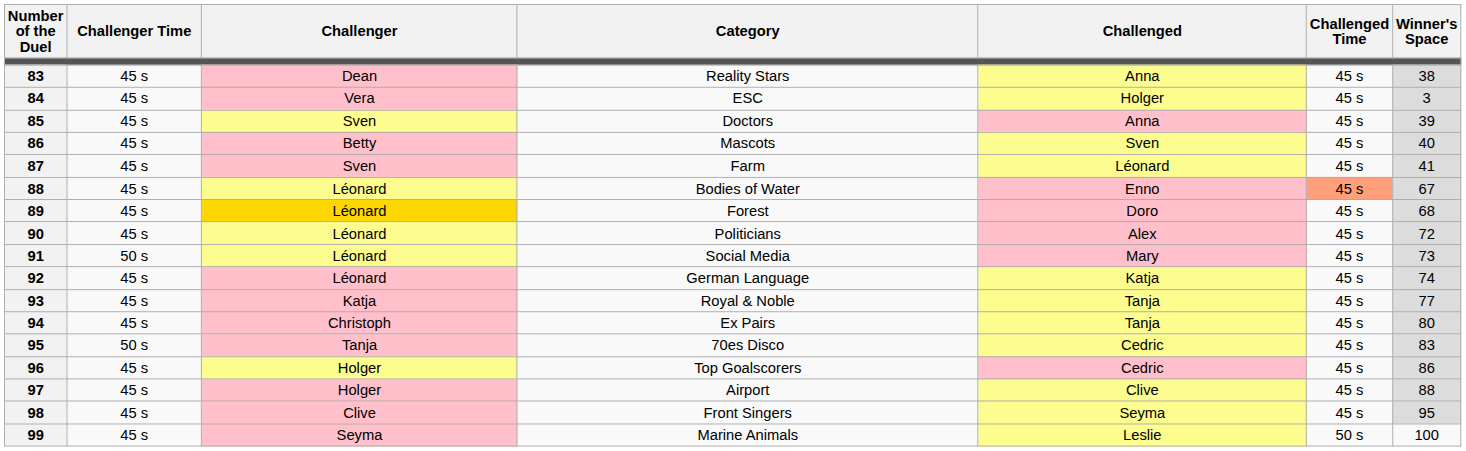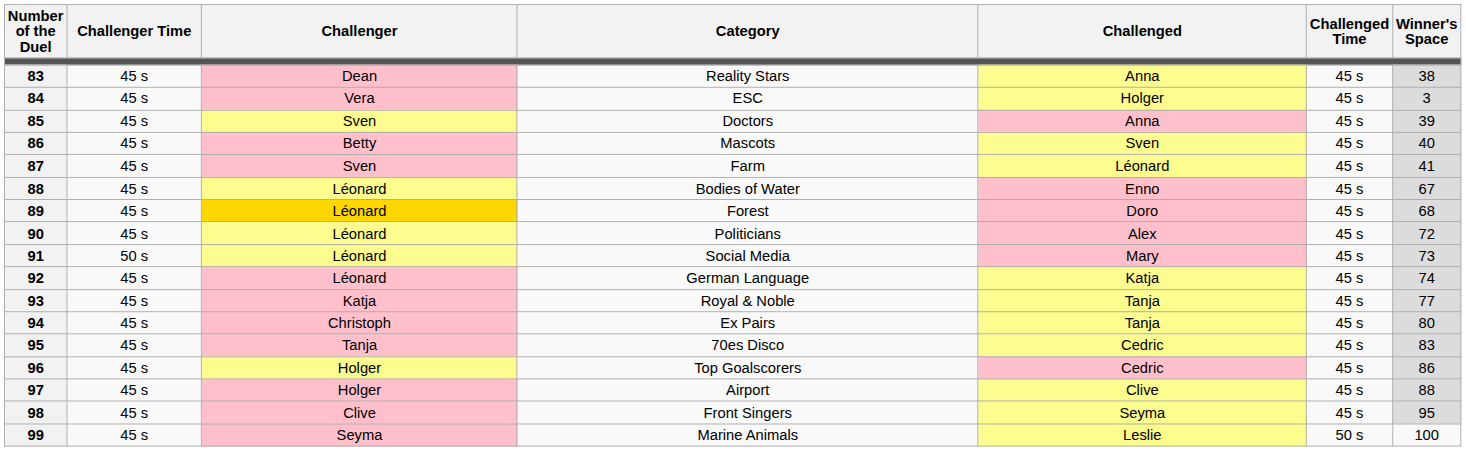 <table class="wikitable" style="text-align:center; line-height:17px; width:100%">
 <tr>
 <th rowspan="1" scope="col" style="width:02%">Number of the Duel</th>
 <th rowspan="1" scope="col" style="width:10%">Challenger Time</th>
 <th rowspan="1" scope="col" style="width:25%">Challenger</th>
 <th rowspan="1" scope="col" style="width:37%">Category</th>
 <th rowspan="1" scope="col" style="width:31%">Challenged</th>
 <th rowspan="1" scope="col" style="width:10%">Challenged Time</th>
 <th rowspan="1" scope="col" style="width:25%">Winner's Space</th>
 </tr>
 <tr>
 <td colspan="7" style="background:#555"></td>
 </tr>
 <tr>
 <th>83</th>
 <td>45 s</td>
 <td style="background:pink;">Dean</td>
 <td>Reality Stars</td>
 <td style="background:#fdfc8f;">Anna</td>
 <td>45 s</td>
 <td style="background:#DCDCDC;">38</td>
 </tr>
 <tr>
 <th>84</th>
 <td>45 s</td>
 <td style="background:pink;">Vera</td>
 <td>ESC</td>
 <td style="background:#fdfc8f;">Holger</td>
 <td>45 s</td>
 <td style="background:#DCDCDC;">3</td>
 </tr>
 <tr>
 <th>85</th>
 <td>45 s</td>
 <td style="background:#fdfc8f;">Sven</td>
 <td>Doctors</td>
 <td style="background:pink;">Anna</td>
 <td>45 s</td>
 <td style="background:#DCDCDC;">39</td>
 </tr>
 <tr>
 <th>86</th>
 <td>45 s</td>
 <td style="background:pink;">Betty</td>
 <td>Mascots</td>
 <td style="background:#fdfc8f;">Sven</td>
 <td>45 s</td>
 <td style="background:#DCDCDC;">40</td>
 </tr>
 <tr>
 <th>87</th>
 <td>45 s</td>
 <td style="background:pink;">Sven</td>
 <td>Farm</td>
 <td style="background:#fdfc8f;">Léonard</td>
 <td>45 s</td>
 <td style="background:#DCDCDC;">41</td>
 </tr>
 <tr>
 <th>88</th>
 <td>45 s</td>
 <td style="background:#fdfc8f;">Léonard</td>
 <td>Bodies of Water</td>
 <td style="background:pink;">Enno</td>
-<td style="background: lightsalmon;">45 s</td>
+<td>45 s</td>
 <td style="background:#DCDCDC;">67</td>
 </tr>
 <tr>
 <th>89</th>
 <td>45 s</td>
 <td style="background:#FFD700;">Léonard</td>
 <td>Forest</td>
 <td style="background:pink;">Doro</td>
 <td>45 s</td>
 <td style="background:#DCDCDC;">68</td>
 </tr>
 <tr>
 <th>90</th>
 <td>45 s</td>
 <td style="background:#fdfc8f;">Léonard</td>
 <td>Politicians</td>
 <td style="background:pink;">Alex</td>
 <td>45 s</td>
 <td style="background:#DCDCDC;">72</td>
 </tr>
 <tr>
 <th>91</th>
 <td>50 s</td>
 <td style="background:#fdfc8f;">Léonard</td>
 <td>Social Media</td>
 <td style="background:pink;">Mary</td>
 <td>45 s</td>
 <td style="background:#DCDCDC;">73</td>
 </tr>
 <tr>
 <th>92</th>
 <td>45 s</td>
 <td style="background:pink;">Léonard</td>
 <td>German Language</td>
 <td style="background:#fdfc8f;">Katja</td>
 <td>45 s</td>
 <td style="background:#DCDCDC;">74</td>
 </tr>
 <tr>
 <th>93</th>
 <td>45 s</td>
 <td style="background:pink;">Katja</td>
 <td>Royal & Noble</td>
 <td style="background:#fdfc8f;">Tanja</td>
 <td>45 s</td>
 <td style="background:#DCDCDC;">77</td>
 </tr>
 <tr>
 <th>94</th>
 <td>45 s</td>
 <td style="background:pink;">Christoph</td>
 <td>Ex Pairs</td>
 <td style="background:#fdfc8f;">Tanja</td>
 <td>45 s</td>
 <td style="background:#DCDCDC;">80</td>
 </tr>
 <tr>
 <th>95</th>
-<td>50 s</td>
+<td>45 s</td>
 <td style="background:pink;">Tanja</td>
 <td>70es Disco</td>
 <td style="background:#fdfc8f;">Cedric</td>
 <td>45 s</td>
 <td style="background:#DCDCDC;">83</td>
 </tr>
 <tr>
 <th>96</th>
 <td>45 s</td>
 <td style="background:#fdfc8f;">Holger</td>
 <td>Top Goalscorers</td>
 <td style="background:pink;">Cedric</td>
 <td>45 s</td>
 <td style="background:#DCDCDC;">86</td>
 </tr>
 <tr>
 <th>97</th>
 <td>45 s</td>
 <td style="background:pink;">Holger</td>
 <td>Airport</td>
 <td style="background:#fdfc8f;">Clive</td>
 <td>45 s</td>
 <td style="background:#DCDCDC;">88</td>
 </tr>
 <tr>
 <th>98</th>
 <td>45 s</td>
 <td style="background:pink;">Clive</td>
 <td>Front Singers</td>
 <td style="background:#fdfc8f;">Seyma</td>
 <td>45 s</td>
 <td style="background:#DCDCDC;">95</td>
 </tr>
 <tr>
 <th>99</th>
 <td>45 s</td>
 <td style="background:pink;">Seyma</td>
 <td>Marine Animals</td>
 <td style="background:#fdfc8f;">Leslie</td>
 <td>50 s</td>
 <td>100</td>
 </tr>
 </table>
